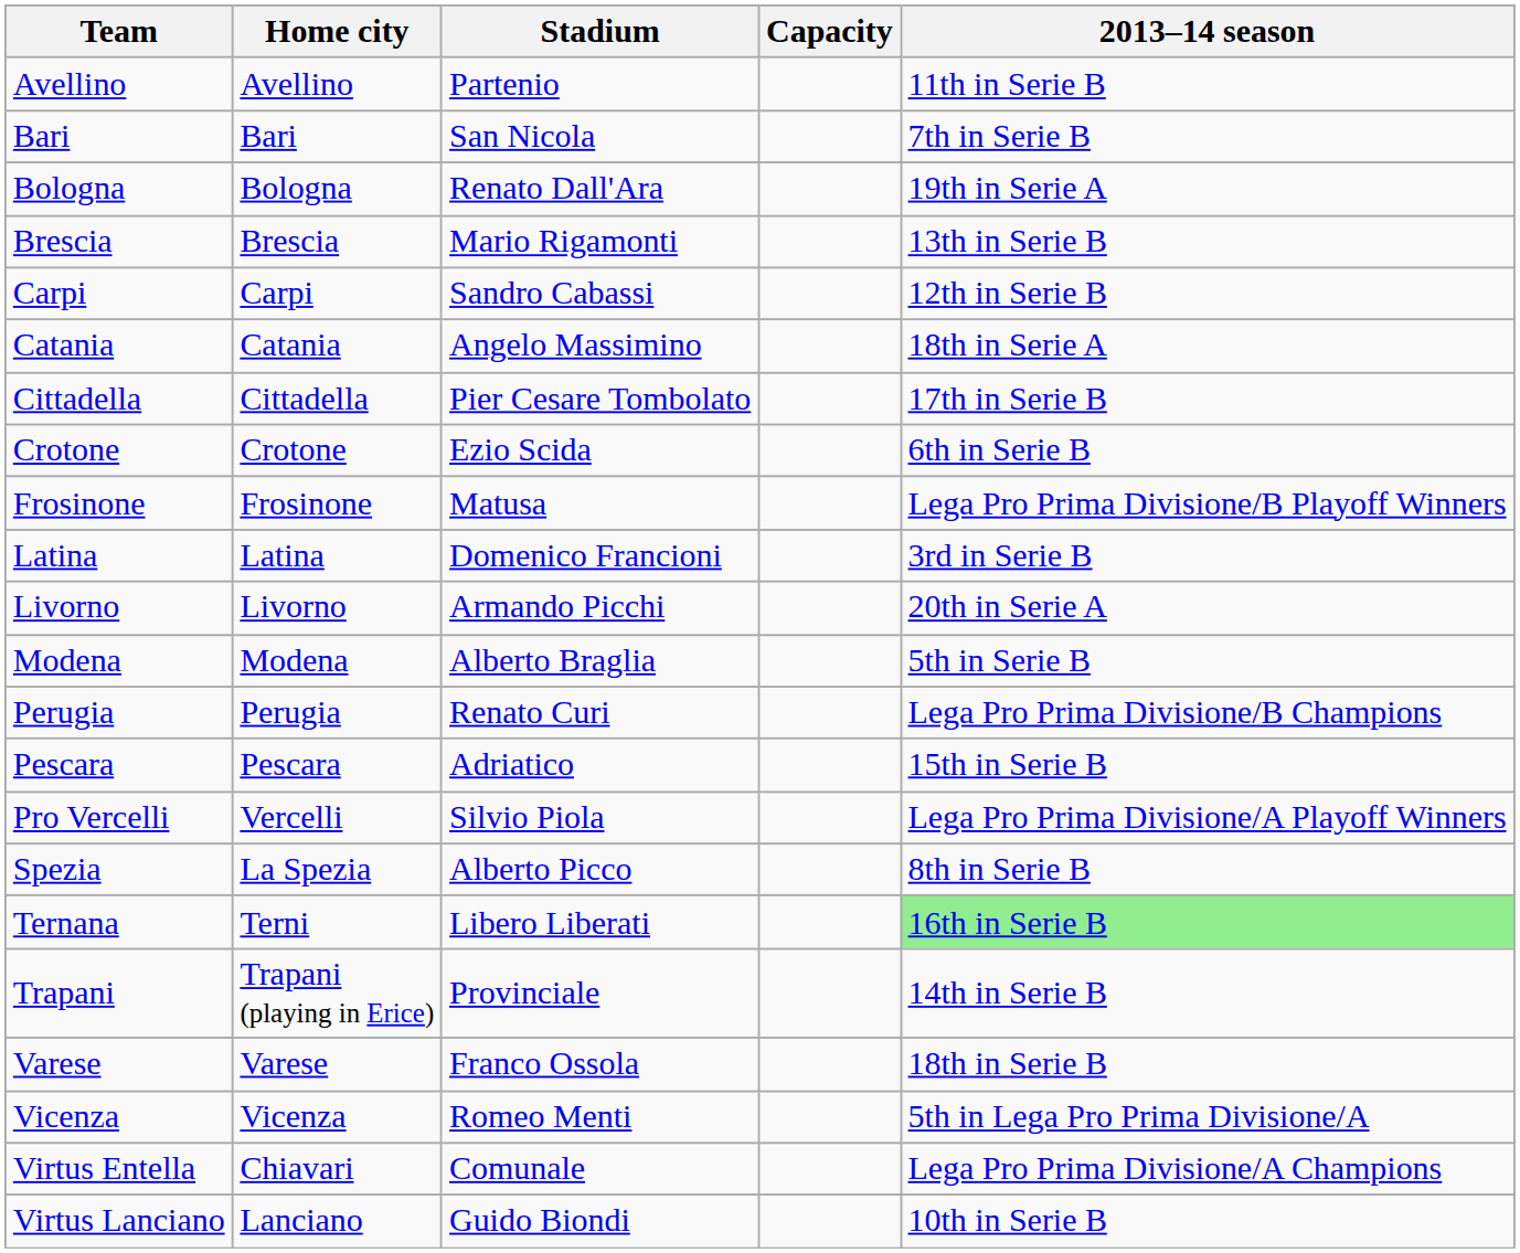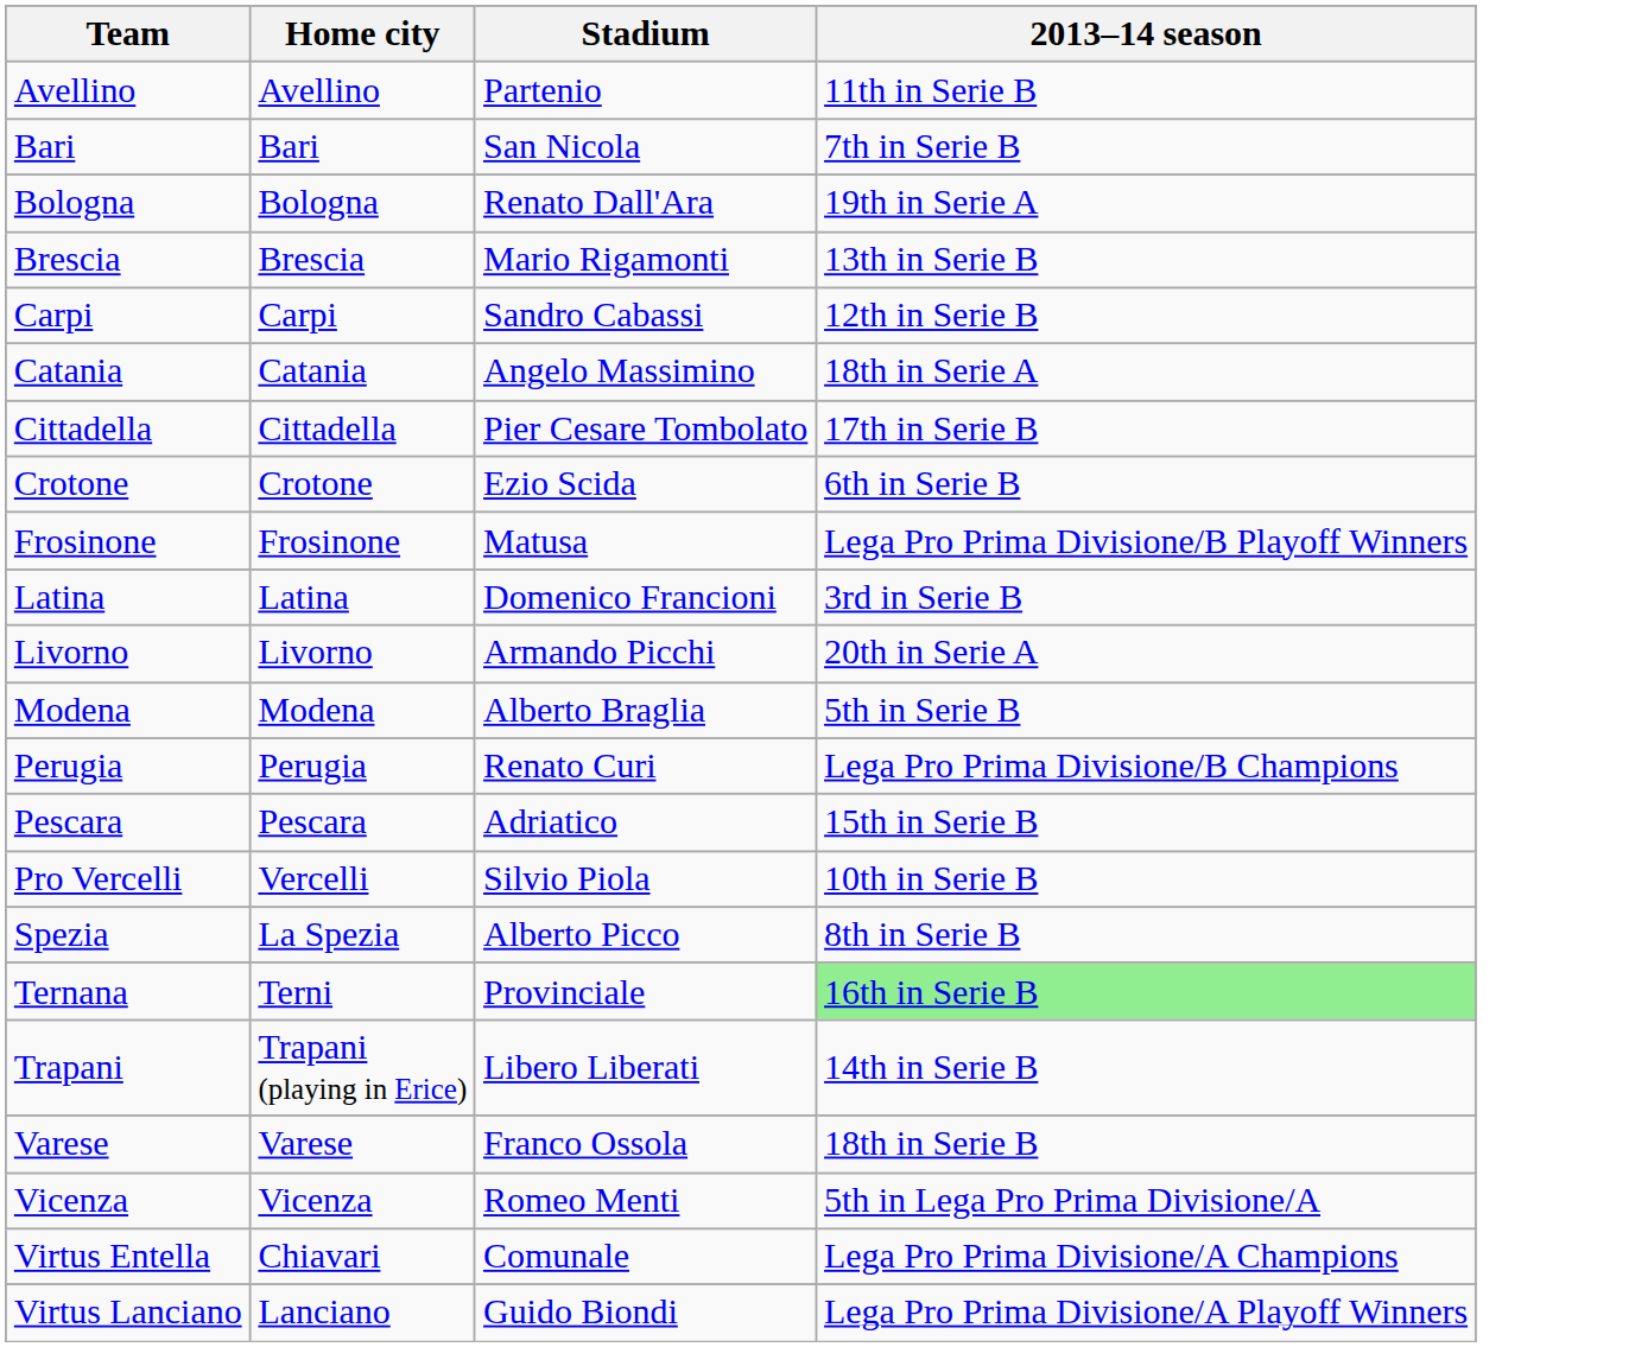 <table class="wikitable sortable">
 <tr>
 <th>Team</th>
 <th>Home city</th>
 <th>Stadium</th>
-<th>Capacity</th>
 <th>2013–14 season</th>
 </tr>
 <tr>
 <td><a href='#'>Avellino</a></td>
 <td><a href='#'>Avellino</a></td>
 <td><a href='#'>Partenio</a></td>
-<td></td>
 <td><a href='#'>11th in Serie B</a></td>
 </tr>
 <tr>
 <td><a href='#'>Bari</a></td>
 <td><a href='#'>Bari</a></td>
 <td><a href='#'>San Nicola</a></td>
-<td></td>
 <td><a href='#'>7th in Serie B</a></td>
 </tr>
 <tr>
 <td><a href='#'>Bologna</a></td>
 <td><a href='#'>Bologna</a></td>
 <td><a href='#'>Renato Dall'Ara</a></td>
-<td></td>
 <td><a href='#'>19th in Serie A</a></td>
 </tr>
 <tr>
 <td><a href='#'>Brescia</a></td>
 <td><a href='#'>Brescia</a></td>
 <td><a href='#'>Mario Rigamonti</a></td>
-<td></td>
 <td><a href='#'>13th in Serie B</a></td>
 </tr>
 <tr>
 <td><a href='#'>Carpi</a></td>
 <td><a href='#'>Carpi</a></td>
 <td><a href='#'>Sandro Cabassi</a></td>
-<td></td>
 <td><a href='#'>12th in Serie B</a></td>
 </tr>
 <tr>
 <td><a href='#'>Catania</a></td>
 <td><a href='#'>Catania</a></td>
 <td><a href='#'>Angelo Massimino</a></td>
-<td></td>
 <td><a href='#'>18th in Serie A</a></td>
 </tr>
 <tr>
 <td><a href='#'>Cittadella</a></td>
 <td><a href='#'>Cittadella</a></td>
 <td><a href='#'>Pier Cesare Tombolato</a></td>
-<td></td>
 <td><a href='#'>17th in Serie B</a></td>
 </tr>
 <tr>
 <td><a href='#'>Crotone</a></td>
 <td><a href='#'>Crotone</a></td>
 <td><a href='#'>Ezio Scida</a></td>
-<td></td>
 <td><a href='#'>6th in Serie B</a></td>
 </tr>
 <tr>
 <td><a href='#'>Frosinone</a></td>
 <td><a href='#'>Frosinone</a></td>
 <td><a href='#'>Matusa</a></td>
-<td></td>
 <td><a href='#'>Lega Pro Prima Divisione/B Playoff Winners</a></td>
 </tr>
 <tr>
 <td><a href='#'>Latina</a></td>
 <td><a href='#'>Latina</a></td>
 <td><a href='#'>Domenico Francioni</a></td>
-<td></td>
 <td><a href='#'>3rd in Serie B</a></td>
 </tr>
 <tr>
 <td><a href='#'>Livorno</a></td>
 <td><a href='#'>Livorno</a></td>
 <td><a href='#'>Armando Picchi</a></td>
-<td></td>
 <td><a href='#'>20th in Serie A</a></td>
 </tr>
 <tr>
 <td><a href='#'>Modena</a></td>
 <td><a href='#'>Modena</a></td>
 <td><a href='#'>Alberto Braglia</a></td>
-<td></td>
 <td><a href='#'>5th in Serie B</a></td>
 </tr>
 <tr>
 <td><a href='#'>Perugia</a></td>
 <td><a href='#'>Perugia</a></td>
 <td><a href='#'>Renato Curi</a></td>
-<td></td>
 <td><a href='#'>Lega Pro Prima Divisione/B Champions</a></td>
 </tr>
 <tr>
 <td><a href='#'>Pescara</a></td>
 <td><a href='#'>Pescara</a></td>
 <td><a href='#'>Adriatico</a></td>
-<td></td>
 <td><a href='#'>15th in Serie B</a></td>
 </tr>
 <tr>
 <td><a href='#'>Pro Vercelli</a></td>
 <td><a href='#'>Vercelli</a></td>
 <td><a href='#'>Silvio Piola</a></td>
-<td></td>
-<td><a href='#'>Lega Pro Prima Divisione/A Playoff Winners</a></td>
+<td><a href='#'>10th in Serie B</a></td>
 </tr>
 <tr>
 <td><a href='#'>Spezia</a></td>
 <td><a href='#'>La Spezia</a></td>
 <td><a href='#'>Alberto Picco</a></td>
-<td></td>
 <td><a href='#'>8th in Serie B</a></td>
 </tr>
 <tr>
 <td><a href='#'>Ternana</a></td>
 <td><a href='#'>Terni</a></td>
-<td><a href='#'>Libero Liberati</a></td>
-<td></td>
+<td><a href='#'>Provinciale</a></td>
 <td style="background: lightgreen;"><a href='#'>16th in Serie B</a></td>
 </tr>
 <tr>
 <td><a href='#'>Trapani</a></td>
 <td><a href='#'>Trapani</a><br><small>(playing in <a href='#'>Erice</a>)</small></td>
-<td><a href='#'>Provinciale</a></td>
-<td></td>
+<td><a href='#'>Libero Liberati</a></td>
 <td><a href='#'>14th in Serie B</a></td>
 </tr>
 <tr>
 <td><a href='#'>Varese</a></td>
 <td><a href='#'>Varese</a></td>
 <td><a href='#'>Franco Ossola</a></td>
-<td></td>
 <td><a href='#'>18th in Serie B</a></td>
 </tr>
 <tr>
 <td><a href='#'>Vicenza</a></td>
 <td><a href='#'>Vicenza</a></td>
 <td><a href='#'>Romeo Menti</a></td>
-<td></td>
 <td><a href='#'>5th in Lega Pro Prima Divisione/A</a></td>
 </tr>
 <tr>
 <td><a href='#'>Virtus Entella</a></td>
 <td><a href='#'>Chiavari</a></td>
 <td><a href='#'>Comunale</a></td>
-<td></td>
 <td><a href='#'>Lega Pro Prima Divisione/A Champions</a></td>
 </tr>
 <tr>
 <td><a href='#'>Virtus Lanciano</a></td>
 <td><a href='#'>Lanciano</a></td>
 <td><a href='#'>Guido Biondi</a></td>
-<td></td>
-<td><a href='#'>10th in Serie B</a></td>
+<td><a href='#'>Lega Pro Prima Divisione/A Playoff Winners</a></td>
 </tr>
 </table>
